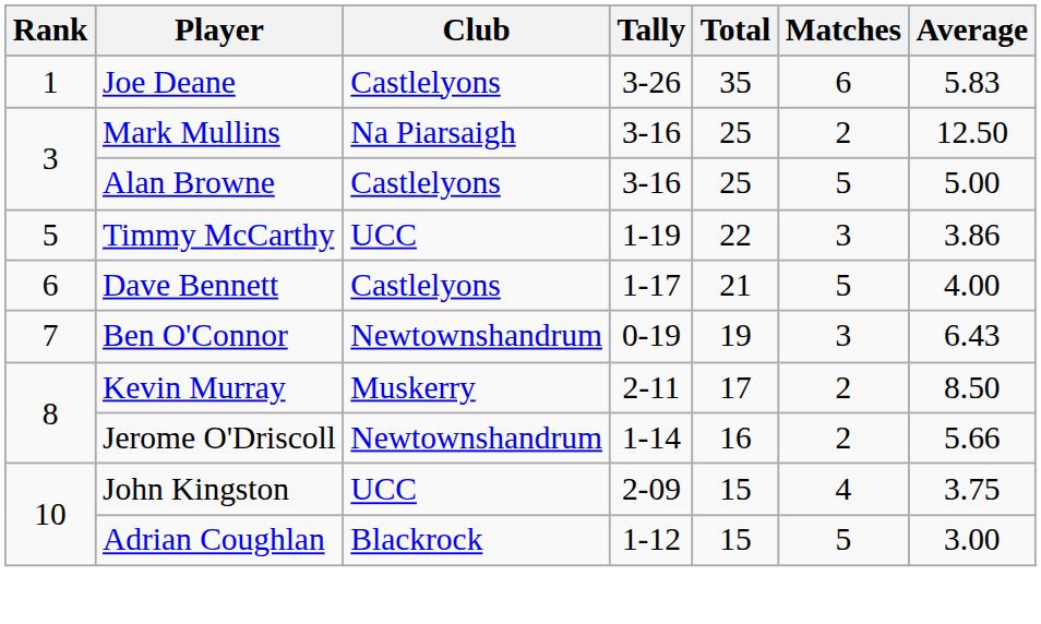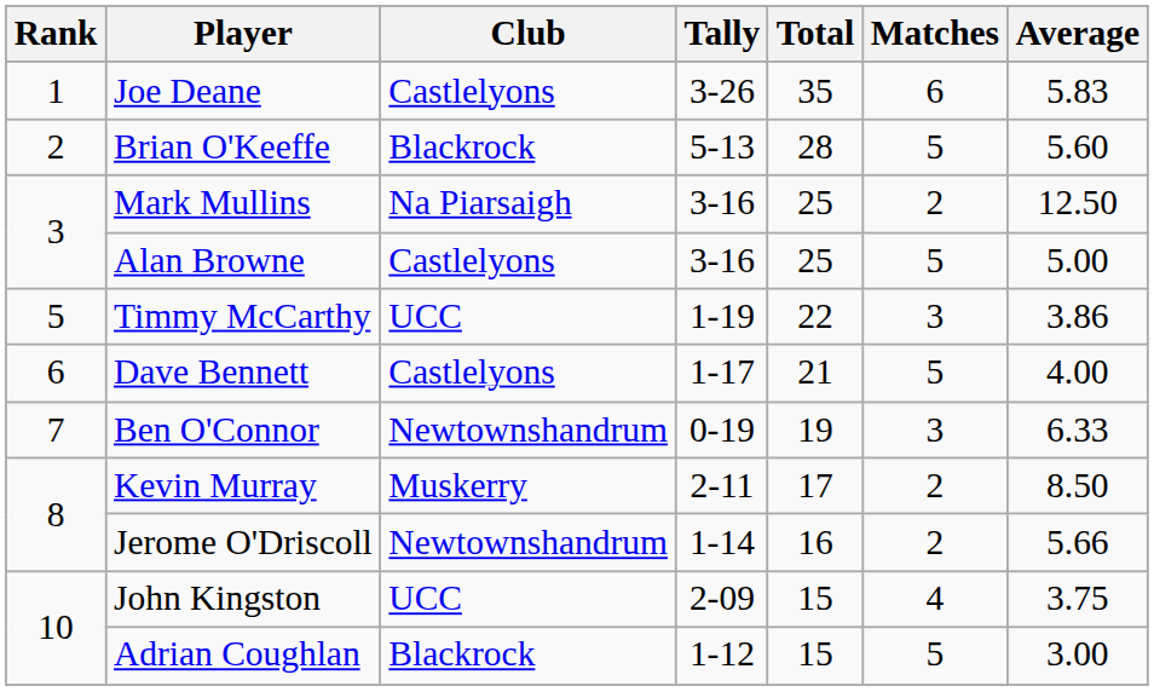 <table class="wikitable">
 <tr>
 <th>Rank</th>
 <th>Player</th>
 <th>Club</th>
 <th>Tally</th>
 <th>Total</th>
 <th>Matches</th>
 <th>Average</th>
 </tr>
 <tr>
 <td rowspan=1 align=center>1</td>
 <td><a href='#'>Joe Deane</a></td>
 <td><a href='#'>Castlelyons</a></td>
 <td align=center>3-26</td>
 <td align=center>35</td>
 <td align=center>6</td>
 <td align=center>5.83</td>
+</tr>
+<tr>
+<td rowspan=1 align=center>2</td>
+<td><a href='#'>Brian O'Keeffe</a></td>
+<td><a href='#'>Blackrock</a></td>
+<td align=center>5-13</td>
+<td align=center>28</td>
+<td align=center>5</td>
+<td align=center>5.60</td>
 </tr>
 <tr>
 <td rowspan=2 align=center>3</td>
 <td><a href='#'>Mark Mullins</a></td>
 <td><a href='#'>Na Piarsaigh</a></td>
 <td align=center>3-16</td>
 <td align=center>25</td>
 <td align=center>2</td>
 <td align=center>12.50</td>
 </tr>
 <tr>
 <td><a href='#'>Alan Browne</a></td>
 <td><a href='#'>Castlelyons</a></td>
 <td align=center>3-16</td>
 <td align=center>25</td>
 <td align=center>5</td>
 <td align=center>5.00</td>
 </tr>
 <tr>
 <td rowspan=1 align=center>5</td>
 <td><a href='#'>Timmy McCarthy</a></td>
 <td><a href='#'>UCC</a></td>
 <td align=center>1-19</td>
 <td align=center>22</td>
 <td align=center>3</td>
 <td align=center>3.86</td>
 </tr>
 <tr>
 <td rowspan=1 align=center>6</td>
 <td><a href='#'>Dave Bennett</a></td>
 <td><a href='#'>Castlelyons</a></td>
 <td align=center>1-17</td>
 <td align=center>21</td>
 <td align=center>5</td>
 <td align=center>4.00</td>
 </tr>
 <tr>
 <td rowspan=1 align=center>7</td>
 <td><a href='#'>Ben O'Connor</a></td>
 <td><a href='#'>Newtownshandrum</a></td>
 <td align=center>0-19</td>
 <td align=center>19</td>
 <td align=center>3</td>
-<td align=center>6.43</td>
+<td align=center>6.33</td>
 </tr>
 <tr>
 <td rowspan=2 align=center>8</td>
 <td><a href='#'>Kevin Murray</a></td>
 <td><a href='#'>Muskerry</a></td>
 <td align=center>2-11</td>
 <td align=center>17</td>
 <td align=center>2</td>
 <td align=center>8.50</td>
 </tr>
 <tr>
 <td>Jerome O'Driscoll</td>
 <td><a href='#'>Newtownshandrum</a></td>
 <td align=center>1-14</td>
 <td align=center>16</td>
 <td align=center>2</td>
 <td align=center>5.66</td>
 </tr>
 <tr>
 <td rowspan=2 align=center>10</td>
 <td>John Kingston</td>
 <td><a href='#'>UCC</a></td>
 <td align=center>2-09</td>
 <td align=center>15</td>
 <td align=center>4</td>
 <td align=center>3.75</td>
 </tr>
 <tr>
 <td><a href='#'>Adrian Coughlan</a></td>
 <td><a href='#'>Blackrock</a></td>
 <td align=center>1-12</td>
 <td align=center>15</td>
 <td align=center>5</td>
 <td align=center>3.00</td>
 </tr>
 </table>
